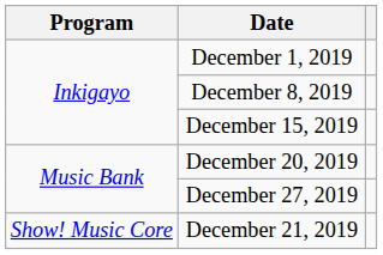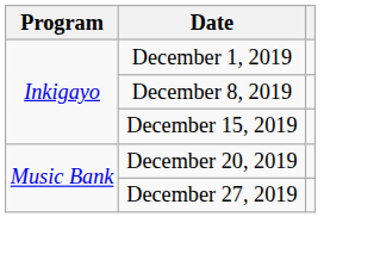 <table class="wikitable sortable" style="text-align:center">
 <tr>
 <th>Program</th>
 <th width="130">Date</th>
 <th class="unsortable"></th>
 </tr>
 <tr>
 <td rowspan="3"><em><a href='#'>Inkigayo</a></em></td>
 <td>December 1, 2019</td>
 <td></td>
 </tr>
 <tr>
 <td>December 8, 2019</td>
 <td></td>
 </tr>
 <tr>
 <td>December 15, 2019</td>
 <td></td>
 </tr>
 <tr>
 <td rowspan="2"><em><a href='#'>Music Bank</a></em></td>
 <td>December 20, 2019</td>
 <td></td>
 </tr>
 <tr>
 <td>December 27, 2019</td>
 <td></td>
 </tr>
-<tr>
-<td><em><a href='#'>Show! Music Core</a></em></td>
-<td>December 21, 2019</td>
-<td></td>
-</tr>
 </table>
